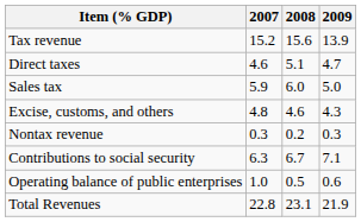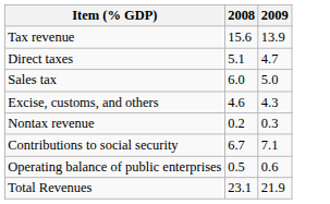 <table class="wikitable">
 <tr>
 <th>Item (% GDP)</th>
-<th>2007</th>
 <th>2008</th>
 <th>2009</th>
 </tr>
 <tr>
 <td>Tax revenue</td>
-<td>15.2</td>
 <td>15.6</td>
 <td>13.9</td>
 </tr>
 <tr>
 <td>Direct taxes</td>
-<td>4.6</td>
 <td>5.1</td>
 <td>4.7</td>
 </tr>
 <tr>
 <td>Sales tax</td>
-<td>5.9</td>
 <td>6.0</td>
 <td>5.0</td>
 </tr>
 <tr>
 <td>Excise, customs, and others</td>
-<td>4.8</td>
 <td>4.6</td>
 <td>4.3</td>
 </tr>
 <tr>
 <td>Nontax revenue</td>
-<td>0.3</td>
 <td>0.2</td>
 <td>0.3</td>
 </tr>
 <tr>
 <td>Contributions to social security</td>
-<td>6.3</td>
 <td>6.7</td>
 <td>7.1</td>
 </tr>
 <tr>
 <td>Operating balance of public enterprises</td>
-<td>1.0</td>
 <td>0.5</td>
 <td>0.6</td>
 </tr>
 <tr>
 <td>Total Revenues</td>
-<td>22.8</td>
 <td>23.1</td>
 <td>21.9</td>
 </tr>
 </table>
